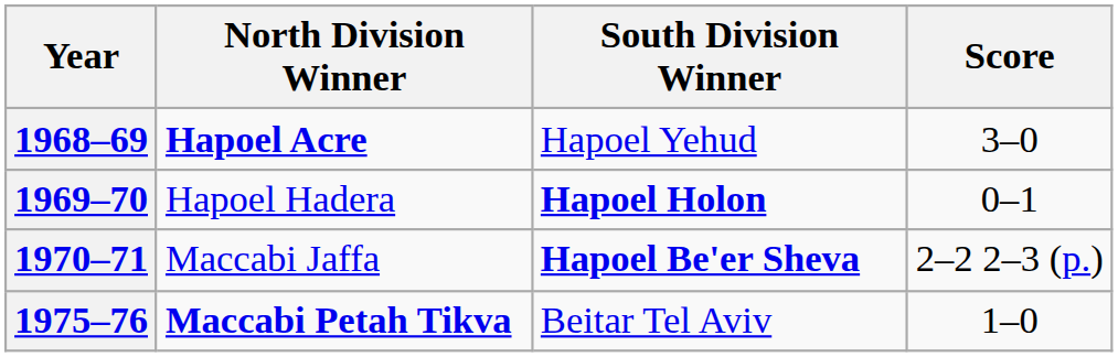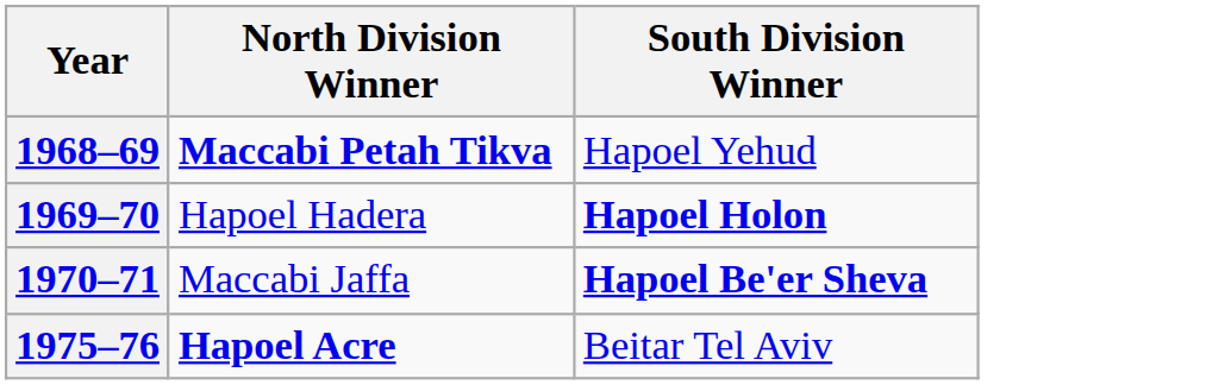 <table class="wikitable">
 <tr>
 <th>Year</th>
 <th width=150>North Division Winner</th>
 <th width=150>South Division Winner</th>
-<th>Score</th>
 </tr>
 <tr>
 <th><a href='#'>1968–69</a></th>
-<td><strong><a href='#'>Hapoel Acre</a></strong></td>
+<td><strong><a href='#'>Maccabi Petah Tikva</a></strong></td>
 <td><a href='#'>Hapoel Yehud</a></td>
-<td align=center>3–0</td>
 </tr>
 <tr>
 <th><a href='#'>1969–70</a></th>
 <td><a href='#'>Hapoel Hadera</a></td>
 <td><strong><a href='#'>Hapoel Holon</a></strong></td>
-<td align=center>0–1 </td>
 </tr>
 <tr>
 <th><a href='#'>1970–71</a></th>
 <td><a href='#'>Maccabi Jaffa</a></td>
 <td><strong><a href='#'>Hapoel Be'er Sheva</a></strong></td>
-<td align=center>2–2  2–3 (<a href='#'>p.</a>)</td>
 </tr>
 <tr>
 <th><a href='#'>1975–76</a></th>
-<td><strong><a href='#'>Maccabi Petah Tikva</a></strong></td>
+<td><strong><a href='#'>Hapoel Acre</a></strong></td>
 <td><a href='#'>Beitar Tel Aviv</a></td>
-<td align=center>1–0</td>
 </tr>
 </table>
